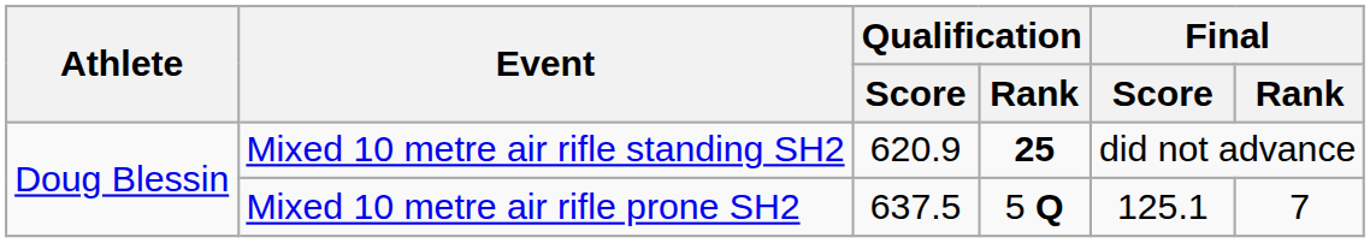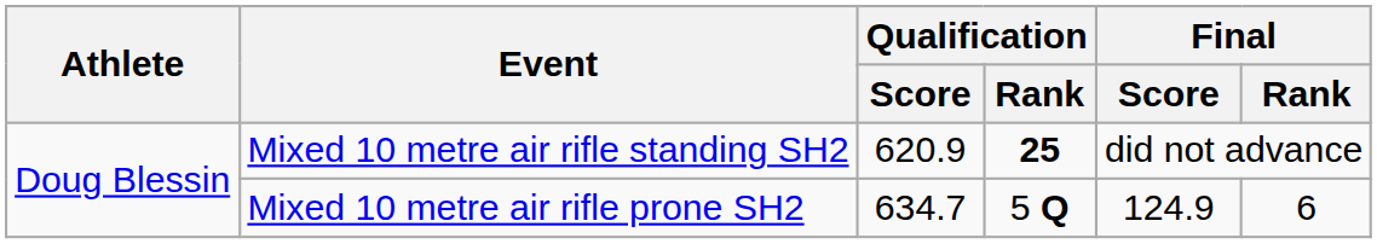 <table class=wikitable style="font-size:90%">
 <tr>
 <th rowspan="2">Athlete</th>
 <th rowspan="2">Event</th>
 <th colspan="2">Qualification</th>
 <th colspan="2">Final</th>
 </tr>
 <tr>
 <th>Score</th>
 <th>Rank</th>
 <th>Score</th>
 <th>Rank</th>
 </tr>
 <tr>
 <td rowspan="2"><a href='#'>Doug Blessin</a></td>
 <td><a href='#'>Mixed 10 metre air rifle standing SH2</a></td>
 <td align="center">620.9</td>
 <td align="center"><strong>25</strong></td>
 <td align="center" colspan=2>did not advance</td>
 </tr>
 <tr>
 <td><a href='#'>Mixed 10 metre air rifle prone SH2</a></td>
-<td align="center">637.5</td>
+<td align="center">634.7</td>
 <td align="center">5 <strong>Q</strong></td>
-<td align="center">125.1</td>
-<td align="center">7</td>
+<td align="center">124.9</td>
+<td align="center">6</td>
 </tr>
 </table>
